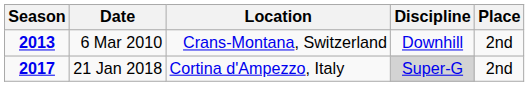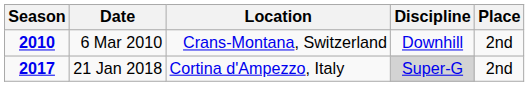 <table class="wikitable" style="text-align:center; font-size:100%;">
 <tr>
 <th>Season</th>
 <th>Date</th>
 <th>Location</th>
 <th>Discipline</th>
 <th>Place</th>
 </tr>
 <tr>
-<td><strong><a href='#'>2013</a></strong></td>
+<td><strong><a href='#'>2010</a></strong></td>
 <td align=right>6 Mar 2010</td>
 <td align=left>   <a href='#'>Crans-Montana</a>, Switzerland</td>
 <td><a href='#'>Downhill</a></td>
 <td>2nd</td>
 </tr>
 <tr>
 <td><strong><a href='#'>2017</a></strong></td>
 <td align=right>21 Jan 2018</td>
 <td align=left> <a href='#'>Cortina d'Ampezzo</a>, Italy</td>
 <td style="background: lightgrey;"><a href='#'>Super-G</a></td>
 <td>2nd</td>
 </tr>
 </table>
